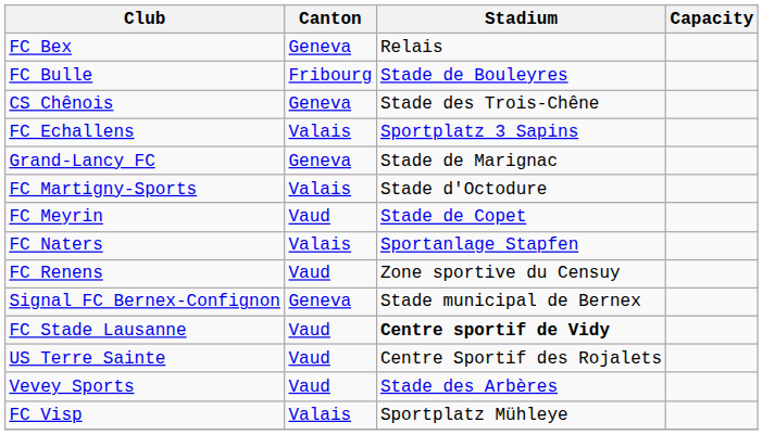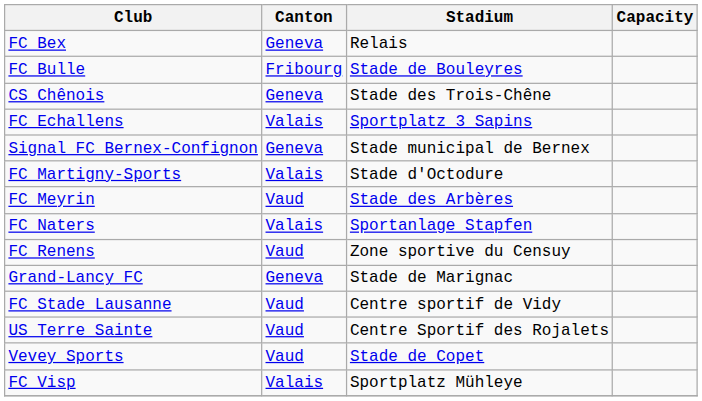 <table class="wikitable">
 <tr>
 <th>Club</th>
 <th>Canton</th>
 <th>Stadium</th>
 <th>Capacity</th>
 </tr>
 <tr>
 <td><a href='#'>FC Bex</a></td>
 <td><a href='#'>Geneva</a></td>
 <td>Relais</td>
 <td></td>
 </tr>
 <tr>
 <td><a href='#'>FC Bulle</a></td>
 <td><a href='#'>Fribourg</a></td>
 <td><a href='#'>Stade de Bouleyres</a></td>
 <td></td>
 </tr>
 <tr>
 <td><a href='#'>CS Chênois</a></td>
 <td><a href='#'>Geneva</a></td>
 <td>Stade des Trois-Chêne</td>
 <td></td>
 </tr>
 <tr>
 <td><a href='#'>FC Echallens</a></td>
 <td><a href='#'>Valais</a></td>
 <td><a href='#'>Sportplatz 3 Sapins</a></td>
 <td></td>
 </tr>
 <tr>
-<td><a href='#'>Grand-Lancy FC</a></td>
+<td><a href='#'>Signal FC Bernex-Confignon</a></td>
 <td><a href='#'>Geneva</a></td>
-<td>Stade de Marignac</td>
+<td>Stade municipal de Bernex</td>
 <td></td>
 </tr>
 <tr>
 <td><a href='#'>FC Martigny-Sports</a></td>
 <td><a href='#'>Valais</a></td>
 <td>Stade d'Octodure</td>
 <td></td>
 </tr>
 <tr>
 <td><a href='#'>FC Meyrin</a></td>
 <td><a href='#'>Vaud</a></td>
-<td><a href='#'>Stade de Copet</a></td>
+<td><a href='#'>Stade des Arbères</a></td>
 <td></td>
 </tr>
 <tr>
 <td><a href='#'>FC Naters</a></td>
 <td><a href='#'>Valais</a></td>
 <td><a href='#'>Sportanlage Stapfen</a></td>
 <td></td>
 </tr>
 <tr>
 <td><a href='#'>FC Renens</a></td>
 <td><a href='#'>Vaud</a></td>
 <td>Zone sportive du Censuy</td>
 <td></td>
 </tr>
 <tr>
-<td><a href='#'>Signal FC Bernex-Confignon</a></td>
+<td><a href='#'>Grand-Lancy FC</a></td>
 <td><a href='#'>Geneva</a></td>
-<td>Stade municipal de Bernex</td>
+<td>Stade de Marignac</td>
 <td></td>
 </tr>
 <tr>
 <td><a href='#'>FC Stade Lausanne</a></td>
 <td><a href='#'>Vaud</a></td>
-<td><strong>Centre sportif de Vidy</strong></td>
+<td>Centre sportif de Vidy</td>
 <td></td>
 </tr>
 <tr>
 <td><a href='#'>US Terre Sainte</a></td>
 <td><a href='#'>Vaud</a></td>
 <td>Centre Sportif des Rojalets</td>
 <td></td>
 </tr>
 <tr>
 <td><a href='#'>Vevey Sports</a></td>
 <td><a href='#'>Vaud</a></td>
-<td><a href='#'>Stade des Arbères</a></td>
+<td><a href='#'>Stade de Copet</a></td>
 <td></td>
 </tr>
 <tr>
 <td><a href='#'>FC Visp</a></td>
 <td><a href='#'>Valais</a></td>
 <td>Sportplatz Mühleye</td>
 <td></td>
 </tr>
 <tr>
 </tr>
 </table>
